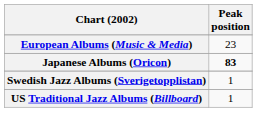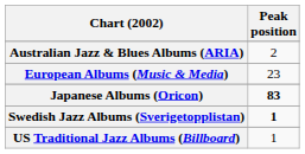 <table class="wikitable sortable plainrowheaders" style="text-align:center">
 <tr>
 <th scope="col">Chart (2002)</th>
 <th scope="col">Peak<br>position</th>
 </tr>
 <tr>
+</tr>
+<tr>
+<th scope="row">Australian Jazz & Blues Albums (<a href='#'>ARIA</a>)</th>
+<td>2</td>
 </tr>
 <tr>
 </tr>
 <tr>
 </tr>
 <tr>
 </tr>
 <tr>
 </tr>
 <tr>
 </tr>
 <tr>
 <th scope="row"><a href='#'>European Albums</a> (<em><a href='#'>Music & Media</a></em>)</th>
 <td>23</td>
 </tr>
 <tr>
 </tr>
 <tr>
 </tr>
 <tr>
 </tr>
 <tr>
 <th scope="row">Japanese Albums (<a href='#'>Oricon</a>)</th>
 <td><strong>83</strong></td>
 </tr>
 <tr>
 </tr>
 <tr>
 </tr>
 <tr>
 </tr>
 <tr>
 </tr>
 <tr>
 </tr>
 <tr>
 </tr>
 <tr>
 <th scope="row">Swedish Jazz Albums (<a href='#'>Sverigetopplistan</a>)</th>
-<td>1</td>
+<td><strong>1</strong></td>
 </tr>
 <tr>
 </tr>
 <tr>
 </tr>
 <tr>
 </tr>
 <tr>
 </tr>
 <tr>
 </tr>
 <tr>
 <th scope="row">US <a href='#'>Traditional Jazz Albums</a> (<em><a href='#'>Billboard</a></em>)</th>
 <td>1</td>
 </tr>
 </table>
